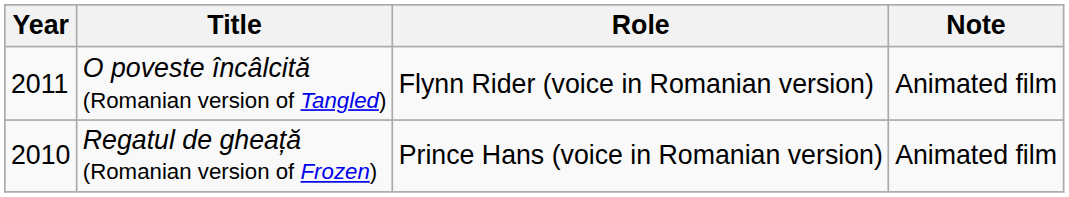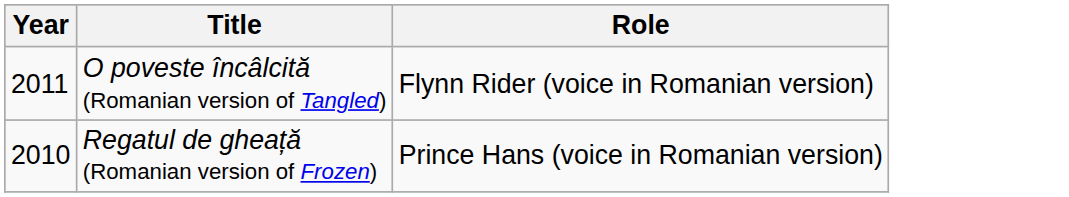 <table class="wikitable">
 <tr>
 <th>Year</th>
 <th>Title</th>
 <th>Role</th>
-<th class="unsortable">Note</th>
 </tr>
 <tr>
 <td>2011</td>
 <td><em>O poveste încâlcită</em><br><small>(Romanian version of <em><a href='#'>Tangled</a></em>)</small></td>
 <td>Flynn Rider (voice in Romanian version)</td>
-<td>Animated film</td>
 </tr>
 <tr>
 <td>2010</td>
 <td><em>Regatul de gheață</em><br><small>(Romanian version of <em><a href='#'>Frozen</a></em>)</small></td>
 <td>Prince Hans (voice in Romanian version)</td>
-<td>Animated film</td>
 </tr>
 </table>
